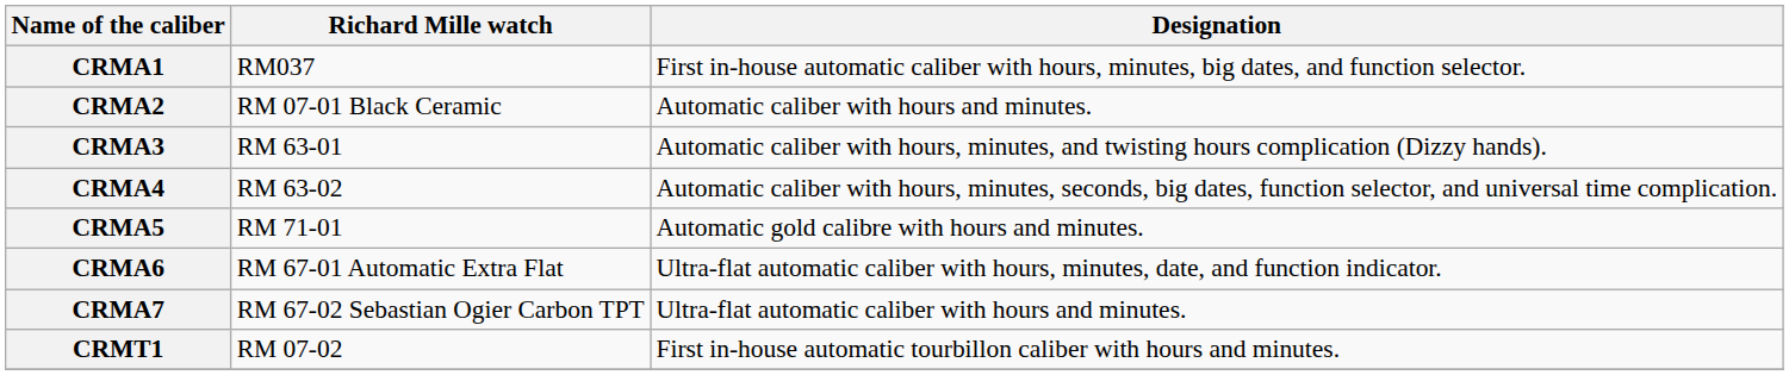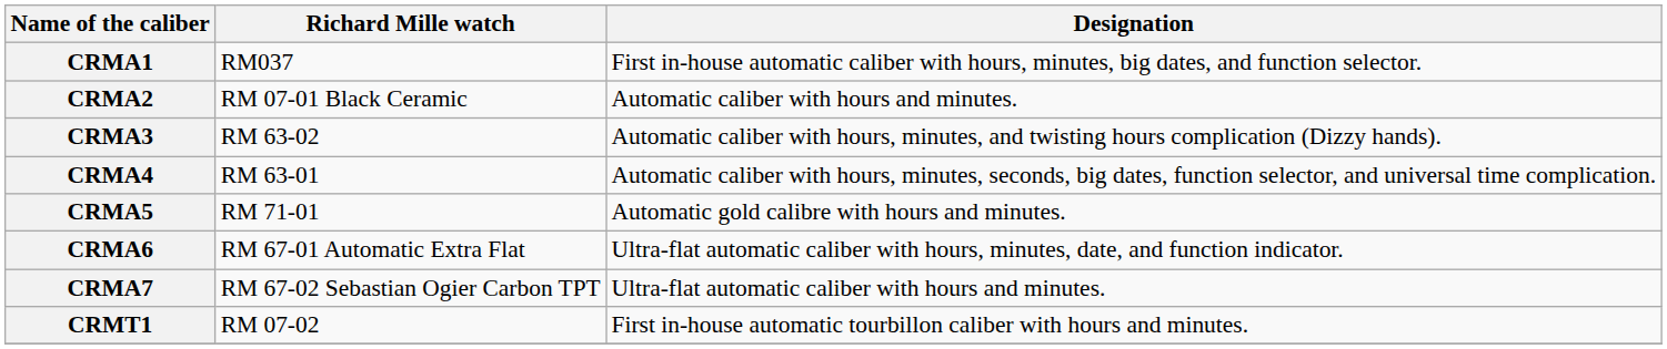 <table class="wikitable alternance left">
 <tr>
 <th scope="col">Name of the caliber</th>
 <th scope="col">Richard Mille watch</th>
 <th scope="col">Designation</th>
 </tr>
 <tr>
 <th scope="row">CRMA1</th>
 <td>RM037</td>
 <td>First in-house automatic caliber with hours, minutes, big dates, and function selector.</td>
 </tr>
 <tr>
 <th scope="row">CRMA2</th>
 <td>RM 07-01 Black Ceramic</td>
 <td>Automatic caliber with hours and minutes.</td>
 </tr>
 <tr>
 <th scope="row">CRMA3</th>
-<td>RM 63-01</td>
+<td>RM 63-02</td>
 <td>Automatic caliber with hours, minutes, and twisting hours complication (Dizzy hands).</td>
 </tr>
 <tr>
 <th scope="row">CRMA4</th>
-<td>RM 63-02</td>
+<td>RM 63-01</td>
 <td>Automatic caliber with hours, minutes, seconds, big dates, function selector, and universal time complication.</td>
 </tr>
 <tr>
 <th scope="row">CRMA5</th>
 <td>RM 71-01</td>
 <td>Automatic gold calibre with hours and minutes.</td>
 </tr>
 <tr>
 <th scope="row">CRMA6</th>
 <td>RM 67-01 Automatic Extra Flat</td>
 <td>Ultra-flat automatic caliber with hours, minutes, date, and function indicator.</td>
 </tr>
 <tr>
 <th scope="row">CRMA7</th>
 <td>RM 67-02 Sebastian Ogier Carbon TPT</td>
 <td>Ultra-flat automatic caliber with hours and minutes.</td>
 </tr>
 <tr>
 <th scope="row">CRMT1</th>
 <td>RM 07-02</td>
 <td>First in-house automatic tourbillon caliber with hours and minutes.</td>
 </tr>
 <tr>
 </tr>
 </table>
